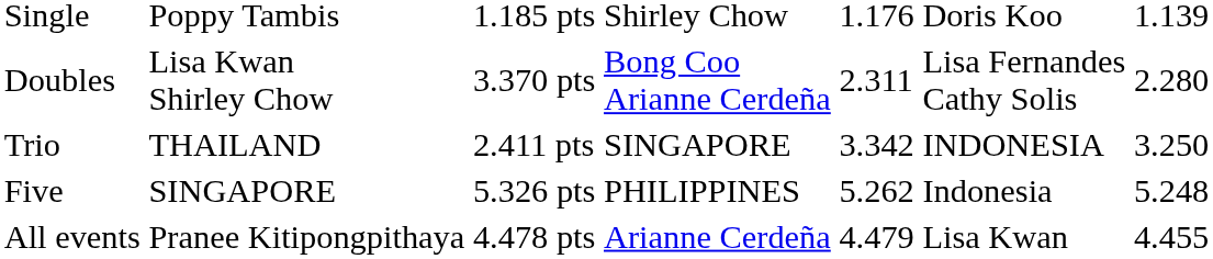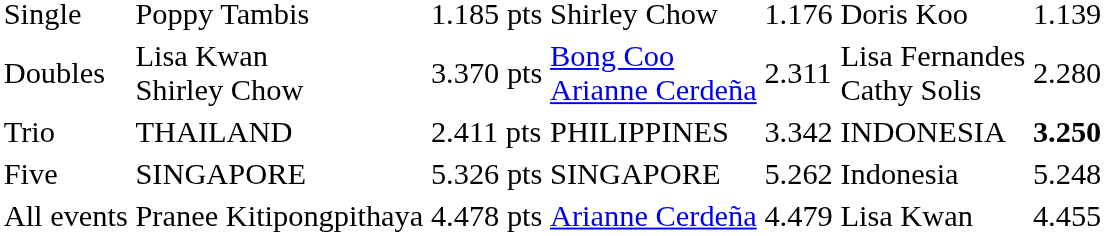 <table>
 <tr>
 <td>Single</td>
 <td> Poppy Tambis</td>
 <td>1.185 pts</td>
 <td> Shirley Chow</td>
 <td>1.176</td>
 <td> Doris Koo</td>
 <td>1.139</td>
 </tr>
 <tr>
 <td>Doubles</td>
 <td> Lisa Kwan <br>  Shirley Chow</td>
 <td>3.370 pts</td>
 <td><a href='#'>Bong Coo</a> <br>  <a href='#'>Arianne Cerdeña</a></td>
 <td>2.311</td>
 <td> Lisa Fernandes <br>  Cathy Solis</td>
 <td>2.280</td>
 </tr>
 <tr>
 <td>Trio</td>
 <td> THAILAND</td>
 <td>2.411 pts</td>
-<td> SINGAPORE</td>
+<td> PHILIPPINES</td>
 <td>3.342</td>
 <td> INDONESIA</td>
-<td>3.250</td>
+<td><strong>3.250</strong></td>
 </tr>
 <tr>
 <td>Five</td>
 <td> SINGAPORE</td>
 <td>5.326 pts</td>
-<td> PHILIPPINES</td>
+<td> SINGAPORE</td>
 <td>5.262</td>
 <td> Indonesia</td>
 <td>5.248</td>
 </tr>
 <tr>
 <td>All events</td>
 <td> Pranee Kitipongpithaya</td>
 <td>4.478 pts</td>
 <td> <a href='#'>Arianne Cerdeña</a></td>
 <td>4.479</td>
 <td> Lisa Kwan</td>
 <td>4.455</td>
 </tr>
 </table>
